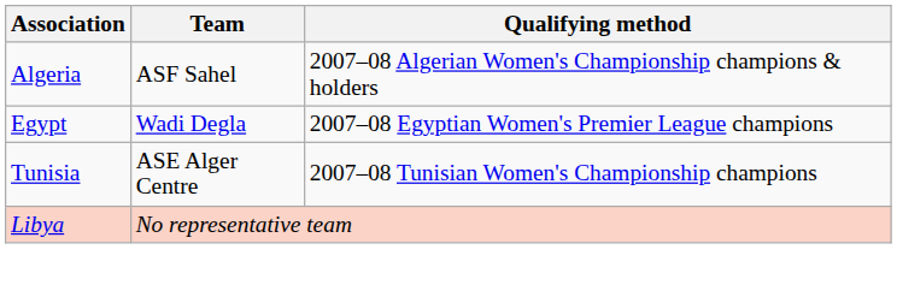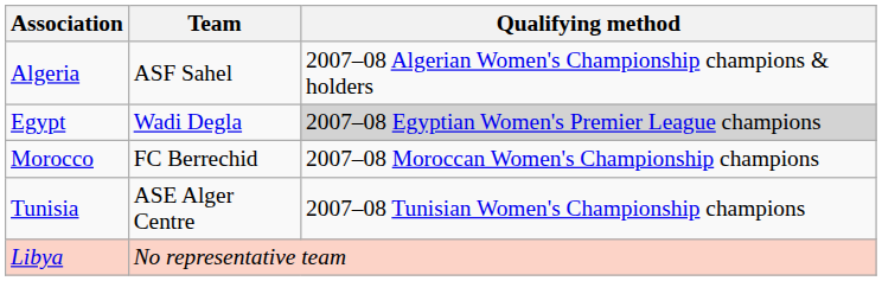 <table class="wikitable">
 <tr>
 <th>Association</th>
 <th>Team</th>
 <th>Qualifying method</th>
 </tr>
 <tr>
 <td> <a href='#'>Algeria</a></td>
 <td>ASF Sahel</td>
 <td>2007–08 <a href='#'>Algerian Women's Championship</a> champions & holders</td>
 </tr>
 <tr>
 <td> <a href='#'>Egypt</a></td>
 <td><a href='#'>Wadi Degla</a></td>
-<td>2007–08 <a href='#'>Egyptian Women's Premier League</a> champions</td>
+<td style="background: lightgrey;">2007–08 <a href='#'>Egyptian Women's Premier League</a> champions</td>
+</tr>
+<tr>
+<td> <a href='#'>Morocco</a></td>
+<td>FC Berrechid</td>
+<td>2007–08 <a href='#'>Moroccan Women's Championship</a> champions</td>
 </tr>
 <tr>
 <td> <a href='#'>Tunisia</a></td>
 <td>ASE Alger Centre</td>
 <td>2007–08 <a href='#'>Tunisian Women's Championship</a> champions</td>
 </tr>
 <tr bgcolor=#fcd3c7>
 <td> <em><a href='#'>Libya</a></em></td>
 <td colspan=2><em>No representative team</em></td>
 </tr>
 </table>
